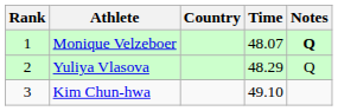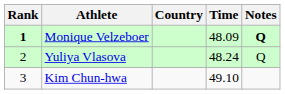 <table class="wikitable" style="text-align:center">
 <tr>
 <th>Rank</th>
 <th>Athlete</th>
 <th>Country</th>
 <th>Time</th>
 <th>Notes</th>
 </tr>
 <tr bgcolor=ccffcc>
-<td>1</td>
+<td><strong>1</strong></td>
 <td align=left><a href='#'>Monique Velzeboer</a></td>
 <td align=left></td>
-<td>48.07</td>
+<td>48.09</td>
 <td><strong>Q</strong></td>
 </tr>
 <tr bgcolor=ccffcc>
 <td>2</td>
 <td align=left><a href='#'>Yuliya Vlasova</a></td>
 <td align=left></td>
-<td>48.29</td>
+<td>48.24</td>
 <td>Q</td>
 </tr>
 <tr>
 <td>3</td>
 <td align=left><a href='#'>Kim Chun-hwa</a></td>
 <td align=left></td>
 <td>49.10</td>
 <td></td>
 </tr>
 </table>
